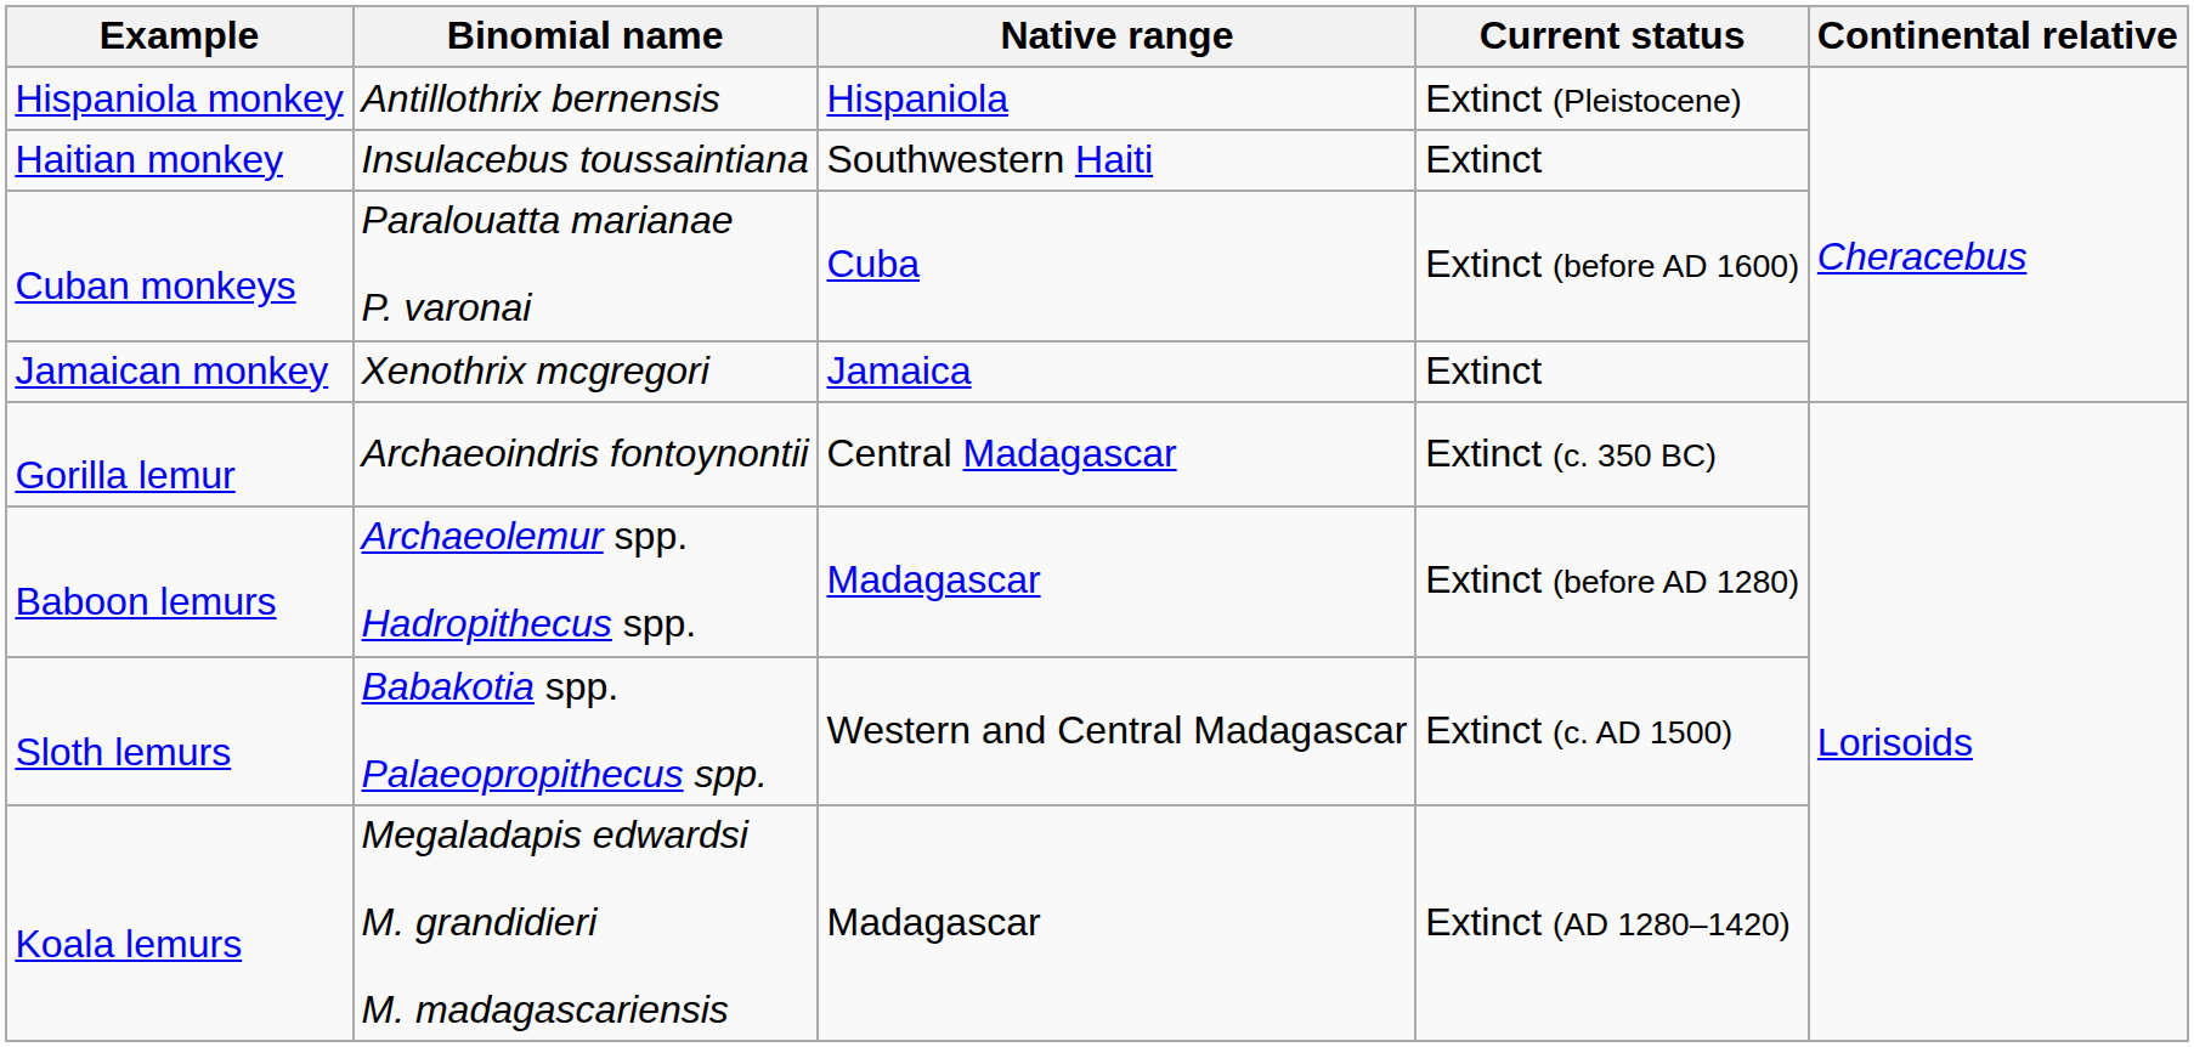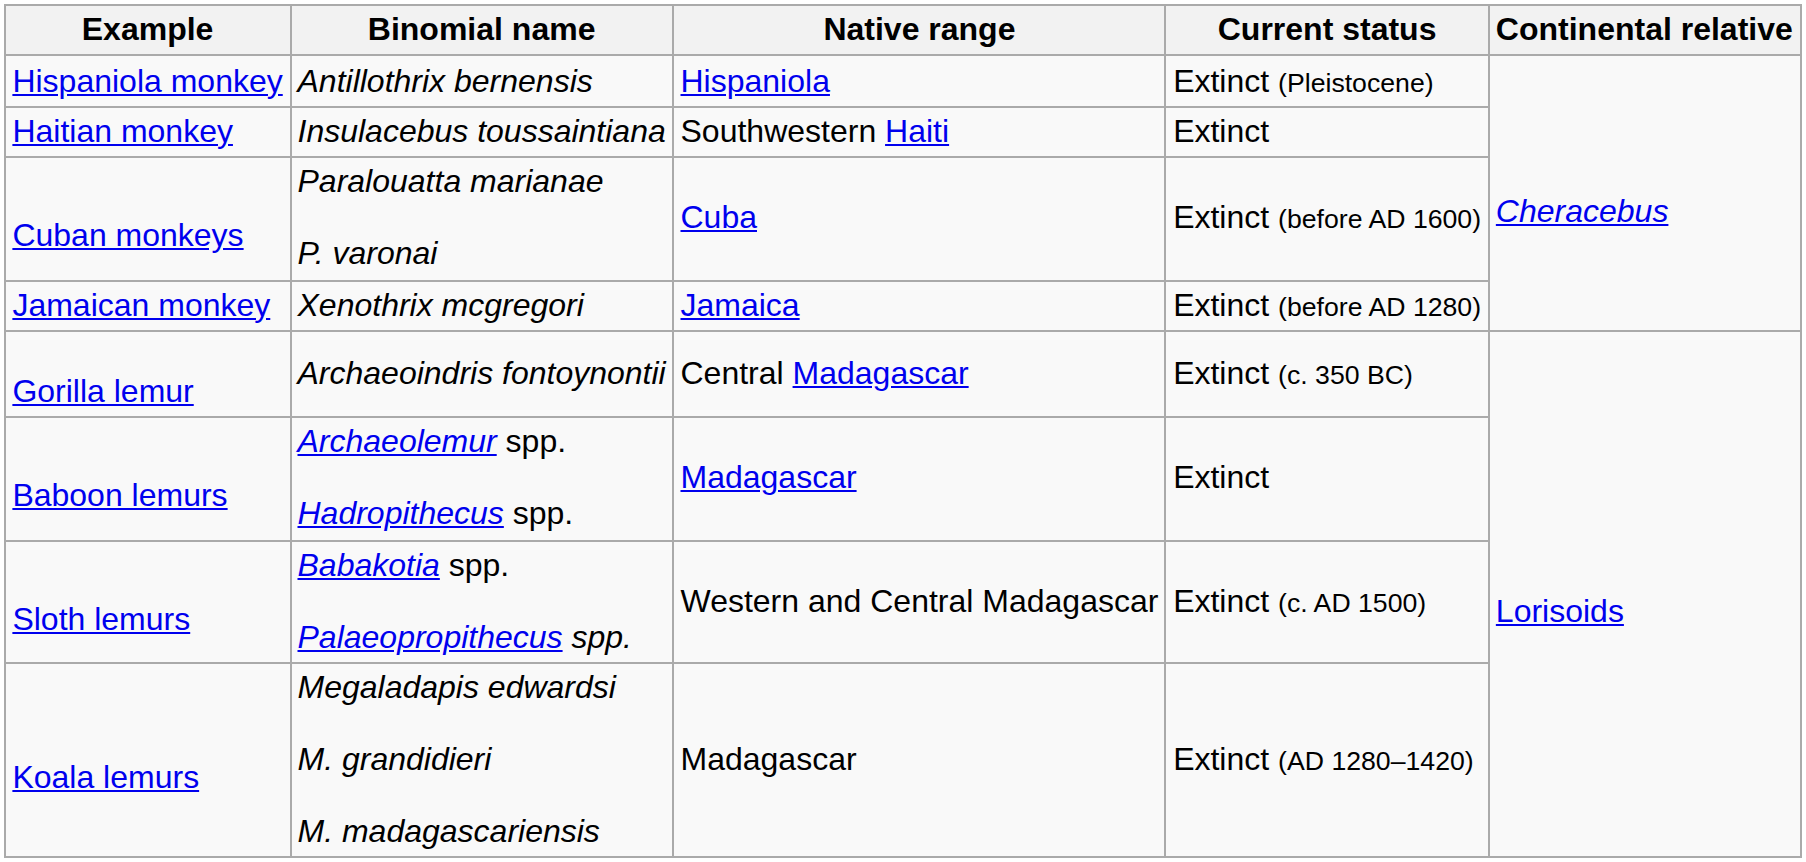 <table class=wikitable>
 <tr>
 <th>Example</th>
 <th>Binomial name</th>
 <th>Native range</th>
 <th>Current status</th>
 <th>Continental relative</th>
 </tr>
 <tr>
 <td><a href='#'>Hispaniola monkey</a></td>
 <td><em>Antillothrix bernensis</em></td>
 <td><a href='#'>Hispaniola</a></td>
 <td>Extinct <small>(Pleistocene)</small></td>
 <td rowspan="4"><br><em><a href='#'>Cheracebus</a></em></td>
 </tr>
 <tr>
 <td><a href='#'>Haitian monkey</a></td>
 <td><em>Insulacebus toussaintiana</em></td>
 <td>Southwestern <a href='#'>Haiti</a></td>
 <td>Extinct</td>
 </tr>
 <tr>
 <td><br><a href='#'>Cuban monkeys</a></td>
 <td><em>Paralouatta marianae</em><br><br><em>P. varonai</em></td>
 <td><a href='#'>Cuba</a></td>
 <td>Extinct <small>(before AD 1600)</small></td>
 </tr>
 <tr>
 <td><a href='#'>Jamaican monkey</a></td>
 <td><em>Xenothrix mcgregori</em></td>
 <td><a href='#'>Jamaica</a></td>
-<td>Extinct</td>
+<td>Extinct <small>(before AD 1280)</small></td>
 </tr>
 <tr>
 <td><br><a href='#'>Gorilla lemur</a></td>
 <td><em>Archaeoindris fontoynontii</em></td>
 <td>Central <a href='#'>Madagascar</a></td>
 <td>Extinct <small>(c. 350 BC)</small></td>
 <td rowspan="4"><br><a href='#'>Lorisoids</a></td>
 </tr>
 <tr>
 <td><br><a href='#'>Baboon lemurs</a></td>
 <td><em><a href='#'>Archaeolemur</a></em> spp.<br><br><em><a href='#'>Hadropithecus</a></em> spp.</td>
 <td><a href='#'>Madagascar</a></td>
-<td>Extinct <small>(before AD 1280)</small></td>
+<td>Extinct</td>
 </tr>
 <tr>
 <td><br><a href='#'>Sloth lemurs</a></td>
 <td><em><a href='#'>Babakotia</a></em> spp.<br><br><em><a href='#'>Palaeopropithecus</a> spp.</em></td>
 <td>Western and Central Madagascar</td>
 <td>Extinct <small>(c. AD 1500)</small></td>
 </tr>
 <tr>
 <td><br><a href='#'>Koala lemurs</a></td>
 <td><em>Megaladapis edwardsi</em><br><br><em>M. grandidieri</em><br><br><em>M. madagascariensis</em></td>
 <td>Madagascar</td>
 <td>Extinct <small>(AD 1280–1420)</small></td>
 </tr>
 </table>
